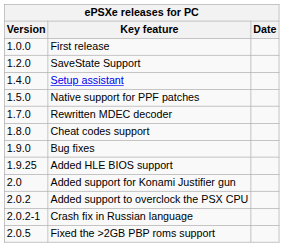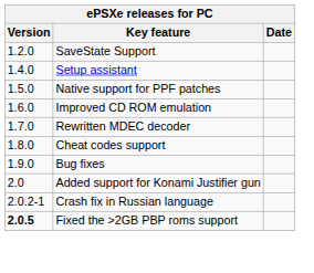 <table class="wikitable">
 <tr>
 <th colspan="3">ePSXe releases for PC</th>
 </tr>
 <tr>
 <th>Version</th>
 <th>Key feature</th>
 <th>Date</th>
-</tr>
-<tr>
-<td>1.0.0</td>
-<td>First release</td>
-<td></td>
 </tr>
 <tr>
 <td>1.2.0</td>
 <td>SaveState Support</td>
 <td></td>
 </tr>
 <tr>
 <td>1.4.0</td>
 <td><a href='#'>Setup assistant</a></td>
 <td></td>
 </tr>
 <tr>
 <td>1.5.0</td>
 <td>Native support for PPF patches</td>
+<td></td>
+</tr>
+<tr>
+<td>1.6.0</td>
+<td>Improved CD ROM emulation</td>
 <td></td>
 </tr>
 <tr>
 <td>1.7.0</td>
 <td>Rewritten MDEC decoder</td>
 <td></td>
 </tr>
 <tr>
 <td>1.8.0</td>
 <td>Cheat codes support</td>
 <td></td>
 </tr>
 <tr>
 <td>1.9.0</td>
 <td>Bug fixes</td>
 <td></td>
 </tr>
 <tr>
-<td>1.9.25</td>
-<td>Added HLE BIOS support</td>
-<td></td>
-</tr>
-<tr>
 <td>2.0</td>
 <td>Added support for Konami Justifier gun</td>
-<td></td>
-</tr>
-<tr>
-<td>2.0.2</td>
-<td>Added support to overclock the PSX CPU</td>
 <td></td>
 </tr>
 <tr>
 <td>2.0.2-1</td>
 <td>Crash fix in Russian language</td>
 <td></td>
 </tr>
 <tr>
-<td>2.0.5</td>
+<td><strong>2.0.5</strong></td>
 <td>Fixed the >2GB PBP roms support</td>
 <td></td>
 </tr>
 </table>
